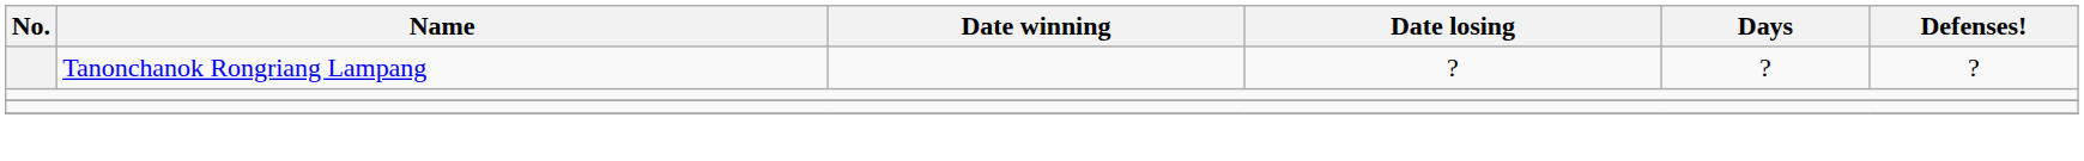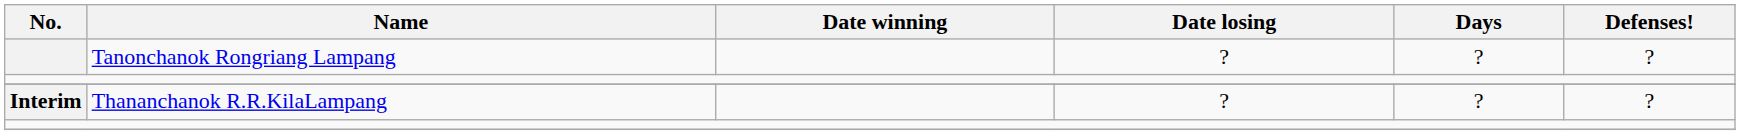 <table class="wikitable" width=100%>
 <tr>
 <th style="width:1%;">No.</th>
 <th style="width:37%;">Name</th>
 <th style="width:20%;">Date winning</th>
 <th style="width:20%;">Date losing</th>
 <th data-sort-type="number" style="width:10%;">Days</th>
 <th data-sort-type="number" style="width:10%;">Defenses!</th>
 </tr>
 <tr align=center>
 <th></th>
 <td align=left> <a href='#'>Tanonchanok Rongriang Lampang</a></td>
 <td></td>
 <td>?</td>
 <td>?</td>
 <td>?</td>
 </tr>
 <tr>
 <td colspan="6"></td>
 </tr>
 <tr>
 </tr>
+<tr align=center>
+<th>Interim</th>
+<td align=left> <a href='#'>Thananchanok R.R.KilaLampang</a></td>
+<td></td>
+<td>?</td>
+<td>?</td>
+<td>?</td>
+</tr>
 <tr>
 <td colspan="6"></td>
 </tr>
 <tr>
 </tr>
 </table>
